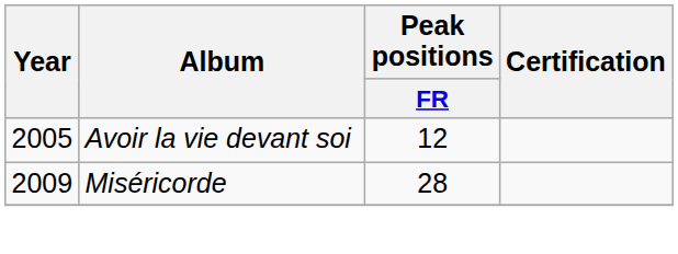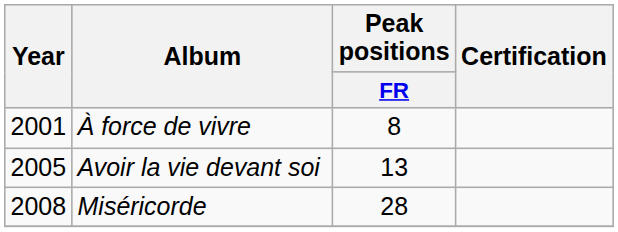 <table class="wikitable">
 <tr>
 <th align="center" rowspan="2" width="10">Year</th>
 <th align="center" rowspan="2" width="160">Album</th>
 <th align="center" colspan="1" width="20">Peak positions</th>
 <th align="center" rowspan="2" width="70">Certification</th>
 </tr>
 <tr>
 <th scope="col" style="width:3em;font-size:90%;"><a href='#'>FR</a><br></th>
 </tr>
 <tr>
-<td style="text-align:center;">2005</td>
-<td><em>Avoir la vie devant soi</em></td>
-<td style="text-align:center;">12</td>
+<td style="text-align:center;">2001</td>
+<td><em>À force de vivre</em></td>
+<td style="text-align:center;">8</td>
 <td style="text-align:center;"></td>
 </tr>
 <tr>
-<td style="text-align:center;">2009</td>
+<td style="text-align:center;">2005</td>
+<td><em>Avoir la vie devant soi</em></td>
+<td style="text-align:center;">13</td>
+<td style="text-align:center;"></td>
+</tr>
+<tr>
+<td style="text-align:center;">2008</td>
 <td><em>Miséricorde</em></td>
 <td style="text-align:center;">28</td>
 <td style="text-align:center;"></td>
 </tr>
 <tr>
 </tr>
 </table>
